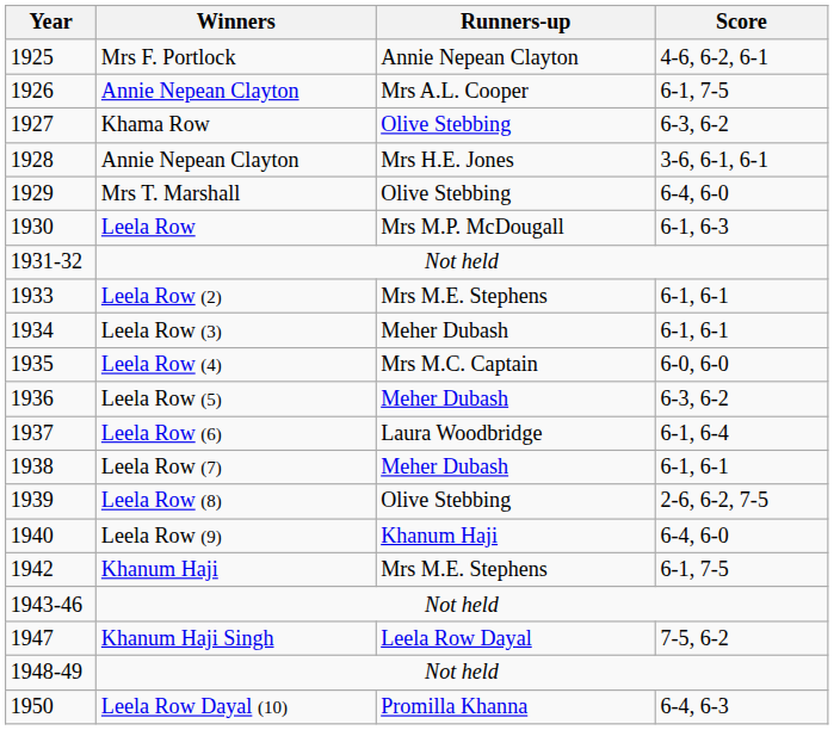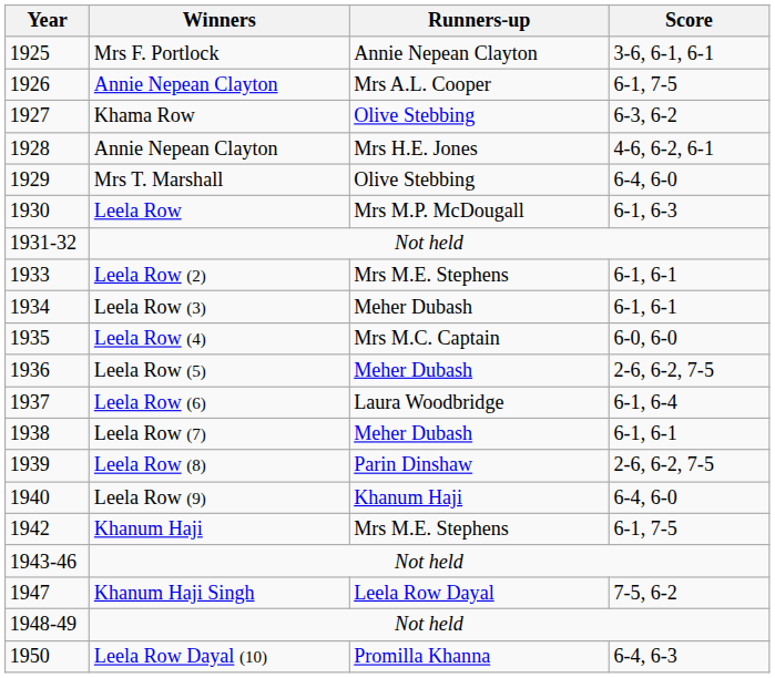 <table class="wikitable">
 <tr>
 <th style="width:60px;">Year</th>
 <th style="width:200px;">Winners</th>
 <th style="width:200px;">Runners-up</th>
 <th style="width:120px;">Score</th>
 </tr>
 <tr>
 <td>1925</td>
 <td> Mrs F. Portlock</td>
 <td> Annie Nepean Clayton</td>
-<td>4-6, 6-2, 6-1</td>
+<td>3-6, 6-1, 6-1</td>
 </tr>
 <tr>
 <td>1926</td>
 <td> <a href='#'>Annie Nepean Clayton</a></td>
 <td> Mrs A.L. Cooper</td>
 <td>6-1, 7-5</td>
 </tr>
 <tr>
 <td>1927</td>
 <td> Khama Row</td>
 <td> <a href='#'>Olive Stebbing</a></td>
 <td>6-3, 6-2</td>
 </tr>
 <tr>
 <td>1928</td>
 <td> Annie Nepean Clayton</td>
 <td> Mrs H.E. Jones</td>
-<td>3-6, 6-1, 6-1</td>
+<td>4-6, 6-2, 6-1</td>
 </tr>
 <tr>
 <td>1929</td>
 <td> Mrs T. Marshall</td>
 <td> Olive Stebbing</td>
 <td>6-4, 6-0</td>
 </tr>
 <tr>
 <td>1930</td>
 <td> <a href='#'>Leela Row</a></td>
 <td> Mrs M.P. McDougall</td>
 <td>6-1, 6-3</td>
 </tr>
 <tr>
 <td>1931-32</td>
 <td colspan=4 align=center><em>Not held</em></td>
 </tr>
 <tr>
 <td>1933</td>
 <td> <a href='#'>Leela Row</a> <small>(2)</small></td>
 <td> Mrs M.E. Stephens</td>
 <td>6-1, 6-1</td>
 </tr>
 <tr>
 <td>1934</td>
 <td> Leela Row <small>(3)</small></td>
 <td> Meher Dubash</td>
 <td>6-1, 6-1</td>
 </tr>
 <tr>
 <td>1935</td>
 <td> <a href='#'>Leela Row</a> <small>(4)</small></td>
 <td> Mrs M.C. Captain</td>
 <td>6-0, 6-0</td>
 </tr>
 <tr>
 <td>1936</td>
 <td> Leela Row <small>(5)</small></td>
 <td> <a href='#'>Meher Dubash</a></td>
-<td>6-3, 6-2</td>
+<td>2-6, 6-2, 7-5</td>
 </tr>
 <tr>
 <td>1937</td>
 <td> <a href='#'>Leela Row</a> <small>(6)</small></td>
 <td> Laura Woodbridge</td>
 <td>6-1, 6-4</td>
 </tr>
 <tr>
 <td>1938</td>
 <td> Leela Row <small>(7)</small></td>
 <td> <a href='#'>Meher Dubash</a></td>
 <td>6-1, 6-1</td>
 </tr>
 <tr>
 <td>1939</td>
 <td> <a href='#'>Leela Row</a> <small>(8)</small></td>
-<td> Olive Stebbing</td>
+<td> <a href='#'>Parin Dinshaw</a></td>
 <td>2-6, 6-2, 7-5</td>
 </tr>
 <tr>
 <td>1940</td>
 <td> Leela Row <small>(9)</small></td>
 <td> <a href='#'>Khanum Haji</a></td>
 <td>6-4, 6-0</td>
 </tr>
 <tr>
 <td>1942</td>
 <td> <a href='#'>Khanum Haji</a></td>
 <td> Mrs M.E. Stephens</td>
 <td>6-1, 7-5</td>
 </tr>
 <tr>
 <td>1943-46</td>
 <td colspan=4 align=center><em>Not held</em></td>
 </tr>
 <tr>
 <td>1947</td>
 <td> <a href='#'>Khanum Haji Singh</a></td>
 <td> <a href='#'>Leela Row Dayal</a></td>
 <td>7-5, 6-2</td>
 </tr>
 <tr>
 <td>1948-49</td>
 <td colspan=4 align=center><em>Not held</em></td>
 </tr>
 <tr>
 <td>1950</td>
 <td> <a href='#'>Leela Row Dayal</a> <small>(10)</small></td>
 <td> <a href='#'>Promilla Khanna</a></td>
 <td>6-4, 6-3</td>
 </tr>
 </table>
